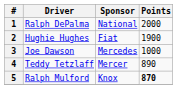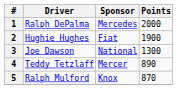 <table class="wikitable">
 <tr>
 <th> # </th>
 <th>Driver</th>
 <th>Sponsor</th>
 <th>Points</th>
 </tr>
 <tr>
 <th>1</th>
 <td><a href='#'>Ralph DePalma</a></td>
-<td><a href='#'>National</a></td>
+<td><a href='#'>Mercedes</a></td>
 <td>2000</td>
 </tr>
 <tr>
 <th>2</th>
 <td><a href='#'>Hughie Hughes</a></td>
 <td><a href='#'>Fiat</a></td>
 <td>1900</td>
 </tr>
 <tr>
 <th>3</th>
 <td><a href='#'>Joe Dawson</a></td>
-<td><a href='#'>Mercedes</a></td>
-<td>1000</td>
+<td><a href='#'>National</a></td>
+<td>1300</td>
 </tr>
 <tr>
 <th>4</th>
 <td><a href='#'>Teddy Tetzlaff</a></td>
 <td><a href='#'>Mercer</a></td>
 <td>890</td>
 </tr>
 <tr>
 <th>5</th>
 <td><a href='#'>Ralph Mulford</a></td>
 <td><a href='#'>Knox</a></td>
-<td><strong>870</strong></td>
+<td>870</td>
 </tr>
 <tr>
 </tr>
 </table>
